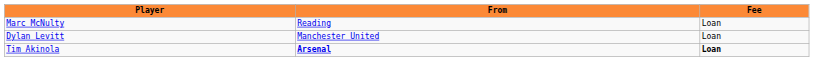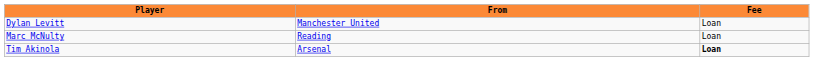 <table class="wikitable" style="text-align:left; font-size:95%;width:98%;">
 <tr>
 <th style="background:#FC8936; color:black;">Player</th>
 <th style="background:#FC8936; color:black;">From</th>
 <th style="background:#FC8936; color:black;">Fee</th>
 </tr>
 <tr>
+<td> <a href='#'>Dylan Levitt</a></td>
+<td> <a href='#'>Manchester United</a></td>
+<td>Loan</td>
+</tr>
+<tr>
 <td> <a href='#'>Marc McNulty</a></td>
 <td> <a href='#'>Reading</a></td>
 <td>Loan</td>
 </tr>
 <tr>
-<td> <a href='#'>Dylan Levitt</a></td>
-<td> <a href='#'>Manchester United</a></td>
-<td>Loan</td>
-</tr>
-<tr>
 <td> <a href='#'>Tim Akinola</a></td>
-<td><strong> <a href='#'>Arsenal</a></strong></td>
+<td> <a href='#'>Arsenal</a></td>
 <td><strong>Loan</strong></td>
 </tr>
 </table>
